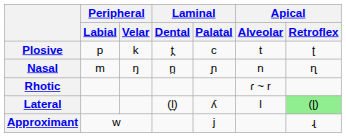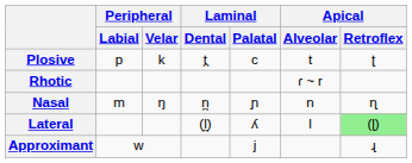 <table class="IPA wikitable" style="text-align: center;">
 <tr>
 <th rowspan="2"></th>
 <th colspan="2"><a href='#'>Peripheral</a></th>
 <th colspan="2"><a href='#'>Laminal</a></th>
 <th colspan="2"><a href='#'>Apical</a></th>
 </tr>
 <tr>
 <th><a href='#'>Labial</a></th>
 <th><a href='#'>Velar</a></th>
 <th><a href='#'>Dental</a></th>
 <th><a href='#'>Palatal</a></th>
 <th><a href='#'>Alveolar</a></th>
 <th><a href='#'>Retroflex</a></th>
 </tr>
 <tr>
 <th><a href='#'>Plosive</a></th>
 <td>p</td>
 <td>k</td>
 <td>t̪</td>
 <td>c</td>
 <td>t</td>
 <td>ʈ</td>
 </tr>
 <tr>
+<th><a href='#'>Rhotic</a></th>
+<td></td>
+<td></td>
+<td></td>
+<td></td>
+<td>ɾ ~ r</td>
+<td></td>
+</tr>
+<tr>
 <th><a href='#'>Nasal</a></th>
 <td>m</td>
 <td>ŋ</td>
 <td>n̪</td>
 <td>ɲ</td>
 <td>n</td>
 <td>ɳ</td>
-</tr>
-<tr>
-<th><a href='#'>Rhotic</a></th>
-<td></td>
-<td></td>
-<td></td>
-<td></td>
-<td>ɾ ~ r</td>
-<td></td>
 </tr>
 <tr>
 <th><a href='#'>Lateral</a></th>
 <td></td>
 <td></td>
 <td>(l̪)</td>
 <td>ʎ</td>
 <td>l</td>
 <td style="background: lightgreen;">(ɭ)</td>
 </tr>
 <tr>
 <th><a href='#'>Approximant</a></th>
 <td colspan="2">w</td>
 <td></td>
 <td>j</td>
 <td></td>
 <td>ɻ</td>
 </tr>
 </table>
